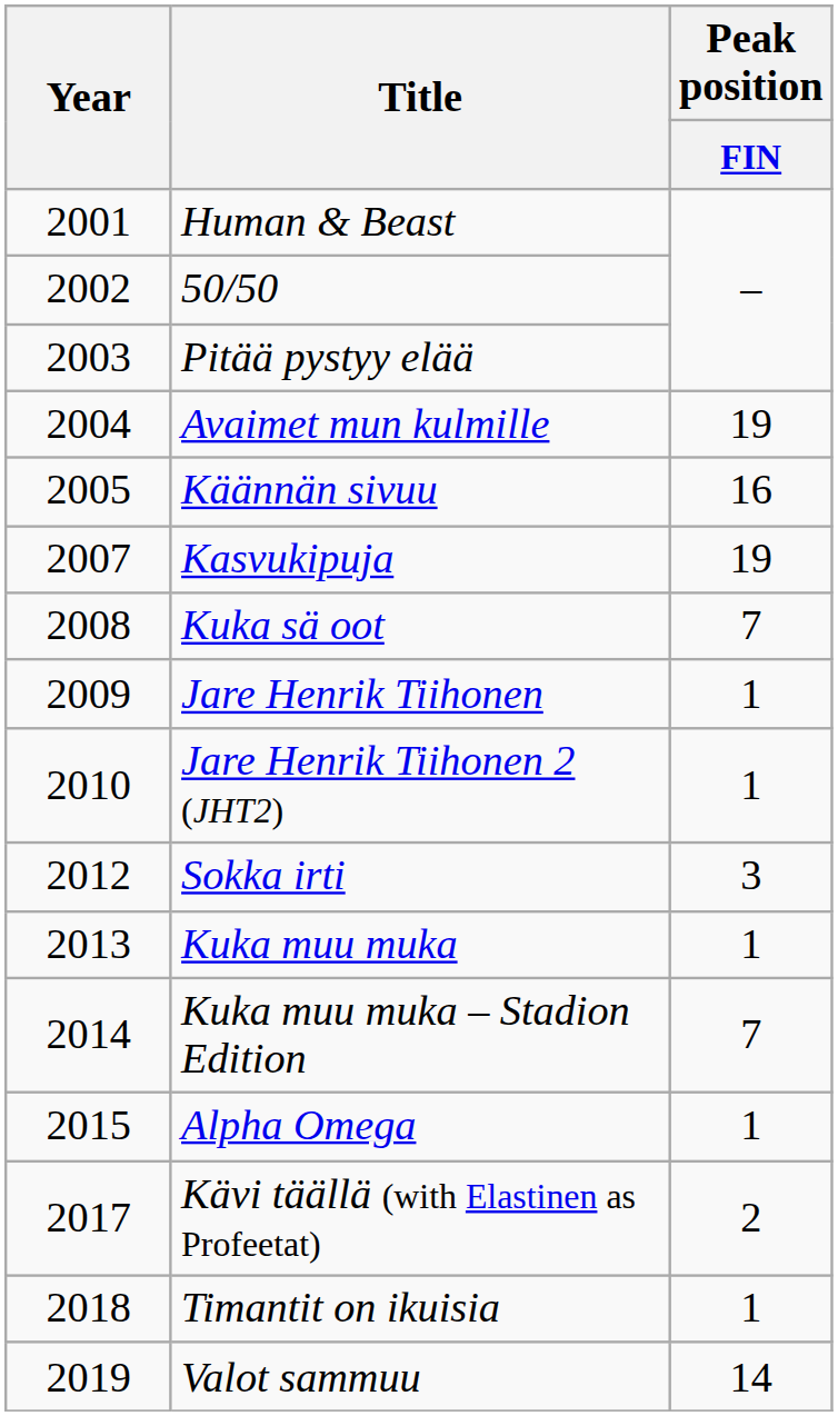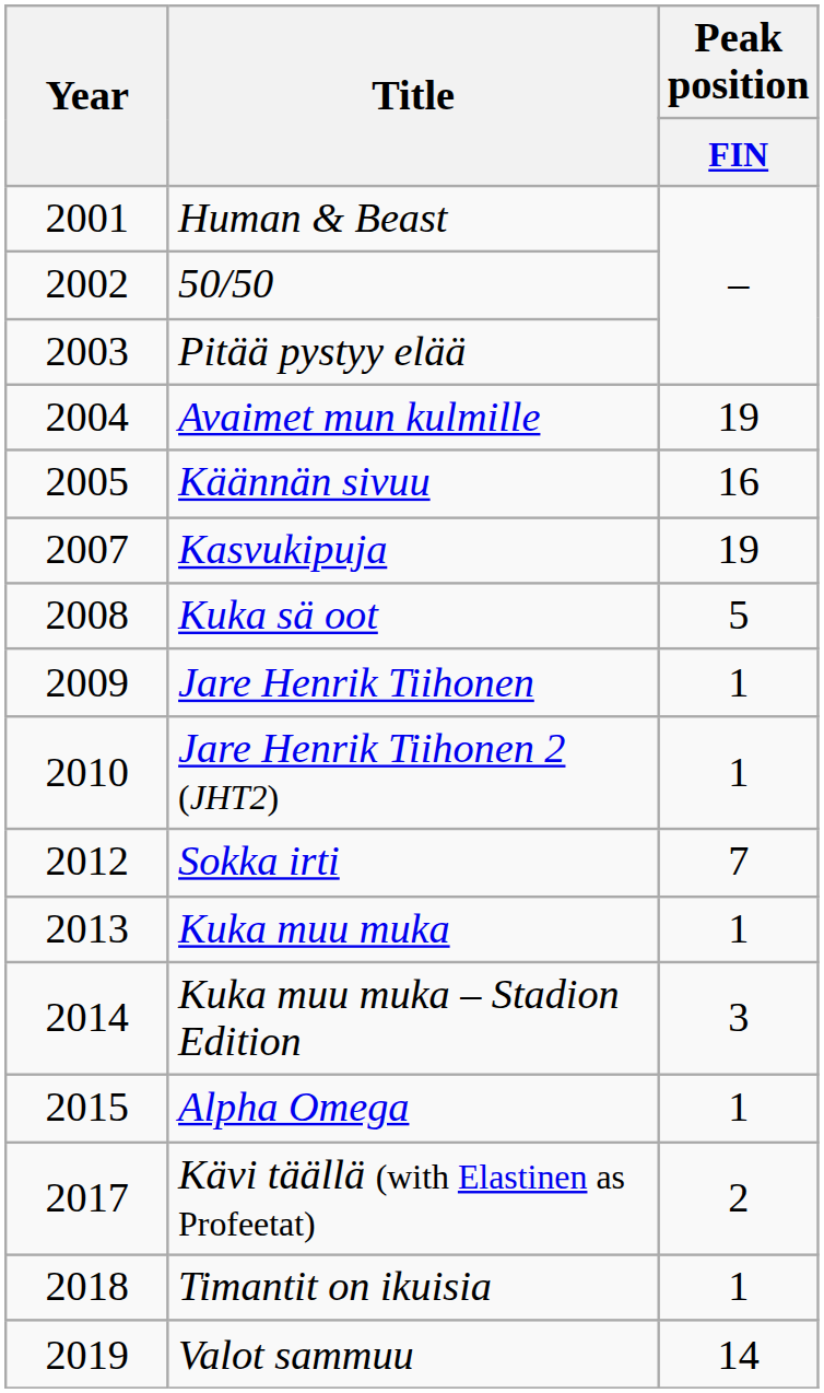 <table class="wikitable">
 <tr>
 <th align="center" rowspan="2" width="55">Year</th>
 <th align="center" rowspan="2" width="180">Title</th>
 <th align="center" colspan="1">Peak position</th>
 </tr>
 <tr>
 <th width="20"><small><a href='#'>FIN</a></small><br></th>
 </tr>
 <tr>
 <td align="center">2001</td>
 <td><em>Human & Beast</em></td>
 <td align="center" rowspan="3">–</td>
 </tr>
 <tr>
 <td align="center">2002</td>
 <td><em>50/50</em></td>
 </tr>
 <tr>
 <td align="center">2003</td>
 <td><em>Pitää pystyy elää</em></td>
 </tr>
 <tr>
 <td align="center">2004</td>
 <td><em><a href='#'>Avaimet mun kulmille</a></em></td>
 <td align="center">19</td>
 </tr>
 <tr>
 <td align="center">2005</td>
 <td><em><a href='#'>Käännän sivuu</a></em></td>
 <td align="center">16</td>
 </tr>
 <tr>
 <td align="center">2007</td>
 <td><em><a href='#'>Kasvukipuja</a></em></td>
 <td align="center">19</td>
 </tr>
 <tr>
 <td align="center">2008</td>
 <td><em><a href='#'>Kuka sä oot</a></em></td>
-<td align="center">7</td>
+<td align="center">5</td>
 </tr>
 <tr>
 <td align="center">2009</td>
 <td><em><a href='#'>Jare Henrik Tiihonen</a></em></td>
 <td align="center">1</td>
 </tr>
 <tr>
 <td align="center">2010</td>
 <td><em><a href='#'>Jare Henrik Tiihonen 2</a></em> <small>(<em>JHT2</em>)</small></td>
 <td align="center">1</td>
 </tr>
 <tr>
 <td align="center">2012</td>
 <td><em><a href='#'>Sokka irti</a></em></td>
-<td align="center">3</td>
+<td align="center">7</td>
 </tr>
 <tr>
 <td align="center">2013</td>
 <td><em><a href='#'>Kuka muu muka</a></em></td>
 <td align="center">1</td>
 </tr>
 <tr>
 <td align="center">2014</td>
 <td><em>Kuka muu muka – Stadion Edition</em></td>
-<td align="center">7</td>
+<td align="center">3</td>
 </tr>
 <tr>
 <td align="center">2015</td>
 <td><em><a href='#'>Alpha Omega</a></em></td>
 <td align="center">1</td>
 </tr>
 <tr>
 <td align="center">2017</td>
 <td><em>Kävi täällä</em> <small>(with <a href='#'>Elastinen</a> as Profeetat)</small></td>
 <td align="center">2<br></td>
 </tr>
 <tr>
 <td align="center">2018</td>
 <td><em>Timantit on ikuisia</em></td>
 <td align="center">1<br></td>
 </tr>
 <tr>
 <td align="center">2019</td>
 <td><em>Valot sammuu</em></td>
 <td align="center">14<br></td>
 </tr>
 </table>
